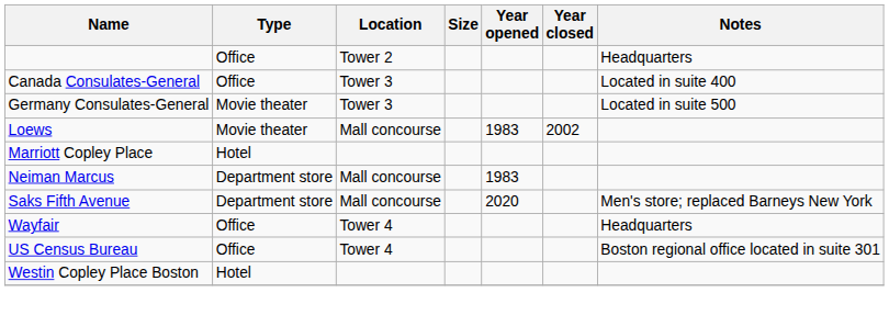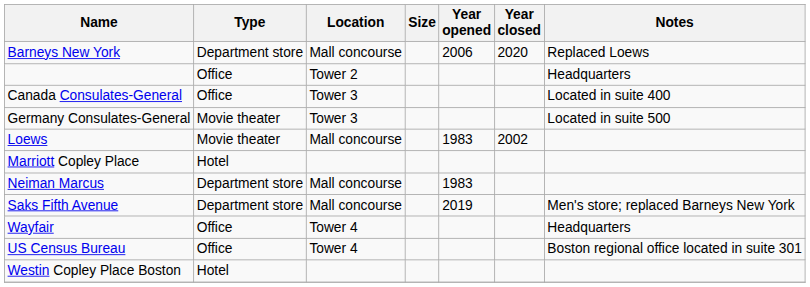 <table class="wikitable sortable">
 <tr>
 <th>Name</th>
 <th>Type</th>
 <th>Location</th>
 <th>Size</th>
 <th>Year<br>opened</th>
 <th>Year<br>closed</th>
 <th class="unsortable">Notes</th>
+</tr>
+<tr>
+<td><a href='#'>Barneys New York</a></td>
+<td>Department store</td>
+<td>Mall concourse</td>
+<td></td>
+<td>2006</td>
+<td>2020</td>
+<td>Replaced Loews</td>
 </tr>
 <tr>
 <td></td>
 <td>Office</td>
 <td>Tower 2</td>
 <td></td>
 <td></td>
 <td></td>
 <td>Headquarters</td>
 </tr>
 <tr>
 <td>Canada <a href='#'>Consulates-General</a></td>
 <td>Office</td>
 <td>Tower 3</td>
 <td></td>
 <td></td>
 <td></td>
 <td>Located in suite 400</td>
 </tr>
 <tr>
 <td>Germany Consulates-General</td>
 <td>Movie theater</td>
 <td>Tower 3</td>
 <td></td>
 <td></td>
 <td></td>
 <td>Located in suite 500</td>
 </tr>
 <tr>
 <td><a href='#'>Loews</a></td>
 <td>Movie theater</td>
 <td>Mall concourse</td>
 <td></td>
 <td>1983</td>
 <td>2002</td>
 <td></td>
 </tr>
 <tr>
 <td><a href='#'>Marriott</a> Copley Place</td>
 <td>Hotel</td>
 <td></td>
 <td></td>
 <td></td>
 <td></td>
 <td></td>
 </tr>
 <tr>
 <td><a href='#'>Neiman Marcus</a></td>
 <td>Department store</td>
 <td>Mall concourse</td>
 <td></td>
 <td>1983</td>
 <td></td>
 <td></td>
 </tr>
 <tr>
 <td><a href='#'>Saks Fifth Avenue</a></td>
 <td>Department store</td>
 <td>Mall concourse</td>
 <td></td>
-<td>2020</td>
+<td>2019</td>
 <td></td>
 <td>Men's store; replaced Barneys New York</td>
 </tr>
 <tr>
 <td><a href='#'>Wayfair</a></td>
 <td>Office</td>
 <td>Tower 4</td>
 <td></td>
 <td></td>
 <td></td>
 <td>Headquarters</td>
 </tr>
 <tr>
 <td><a href='#'>US Census Bureau</a></td>
 <td>Office</td>
 <td>Tower 4</td>
 <td></td>
 <td></td>
 <td></td>
 <td>Boston regional office located in suite 301</td>
 </tr>
 <tr>
 <td><a href='#'>Westin</a> Copley Place Boston</td>
 <td>Hotel</td>
 <td></td>
 <td></td>
 <td></td>
 <td></td>
 <td></td>
 </tr>
 <tr>
 </tr>
 </table>
